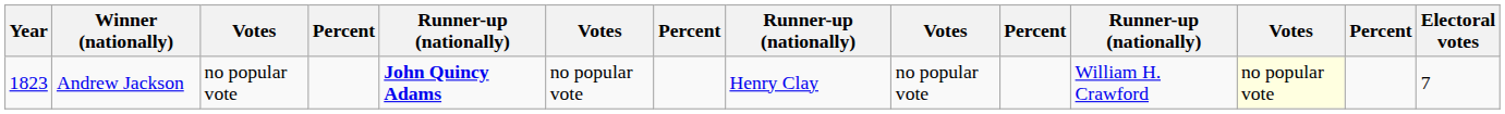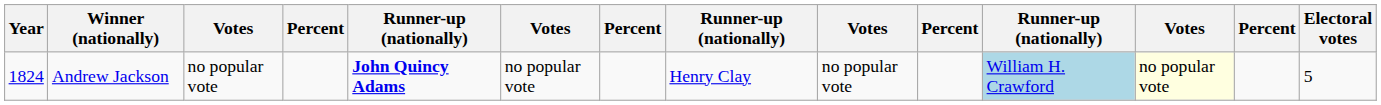 <table class="wikitable sortable">
 <tr>
 <th data-sort-type="number">Year</th>
 <th>Winner (nationally)</th>
 <th data-sort-type="number">Votes</th>
 <th data-sort-type="number">Percent</th>
 <th>Runner-up (nationally)</th>
 <th data-sort-type="number">Votes</th>
 <th data-sort-type="number">Percent</th>
 <th>Runner-up (nationally)</th>
 <th data-sort-type="number">Votes</th>
 <th data-sort-type="number">Percent</th>
 <th>Runner-up (nationally)</th>
 <th data-sort-type="number">Votes</th>
 <th data-sort-type="number">Percent</th>
 <th data-sort-type="number">Electoral<br>votes</th>
 </tr>
 <tr>
-<td style"text-align:left"><a href='#'>1823</a></td>
+<td style"text-align:left"><a href='#'>1824</a></td>
 <td><a href='#'>Andrew Jackson</a></td>
 <td>no popular vote</td>
 <td></td>
 <td><strong><a href='#'>John Quincy Adams</a></strong></td>
 <td>no popular vote</td>
 <td></td>
 <td><a href='#'>Henry Clay</a></td>
 <td>no popular vote</td>
 <td></td>
-<td><a href='#'>William H. Crawford</a></td>
+<td style="background: lightblue;"><a href='#'>William H. Crawford</a></td>
 <td style="background: lightyellow;">no popular vote</td>
 <td></td>
-<td>7</td>
+<td>5</td>
 </tr>
 </table>
